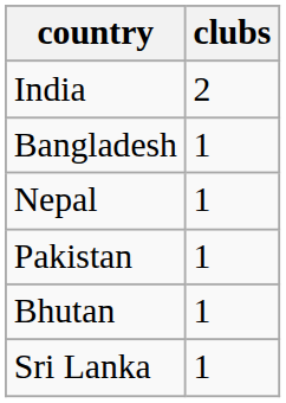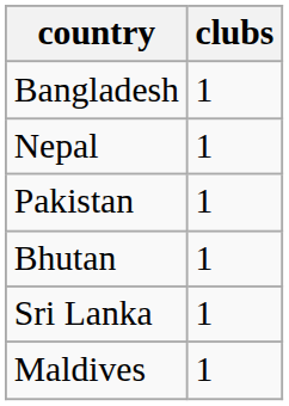 <table class="wikitable plainrowheaders sortable">
 <tr>
 <th scope="col">country</th>
 <th scope="col">clubs</th>
-</tr>
-<tr>
-<td> India</td>
-<td>2</td>
 </tr>
 <tr>
 <td> Bangladesh</td>
 <td>1</td>
 </tr>
 <tr>
 <td> Nepal</td>
 <td>1</td>
 </tr>
 <tr>
 <td> Pakistan</td>
 <td>1</td>
 </tr>
 <tr>
 <td> Bhutan</td>
 <td>1</td>
 </tr>
 <tr>
 <td> Sri Lanka</td>
 <td>1</td>
 </tr>
+<tr>
+<td> Maldives</td>
+<td>1</td>
+</tr>
 </table>
